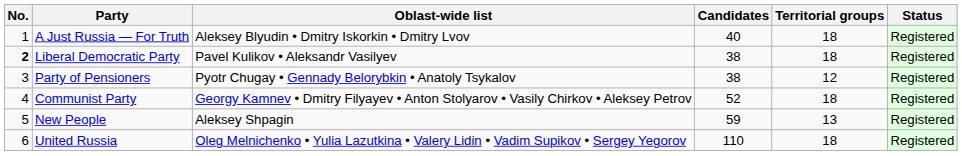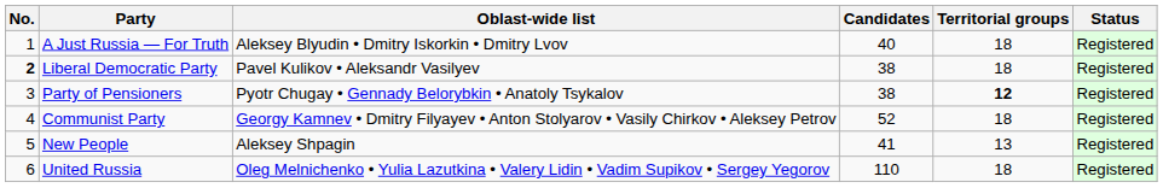 <table class="wikitable sortable" style="background: #f9f9f9; text-align:right; font-size: 95%">
 <tr>
 <th align=center>No.</th>
 <th align=center>Party</th>
 <th align=center>Oblast-wide list</th>
 <th align=center>Candidates</th>
 <th align=center>Territorial groups</th>
 <th align=center>Status</th>
 </tr>
 <tr>
 <td>1</td>
 <td align=left><a href='#'>A Just Russia — For Truth</a></td>
 <td align=left>Aleksey Blyudin • Dmitry Iskorkin • Dmitry Lvov</td>
 <td align=center>40</td>
 <td align=center>18</td>
 <td align=center bgcolor="#DFFFDF">Registered</td>
 </tr>
 <tr>
 <td><strong>2</strong></td>
 <td align=left><a href='#'>Liberal Democratic Party</a></td>
 <td align=left>Pavel Kulikov • Aleksandr Vasilyev</td>
 <td align=center>38</td>
 <td align=center>18</td>
 <td align=center bgcolor="#DFFFDF">Registered</td>
 </tr>
 <tr>
 <td>3</td>
 <td align=left><a href='#'>Party of Pensioners</a></td>
 <td align=left>Pyotr Chugay • <a href='#'>Gennady Belorybkin</a> • Anatoly Tsykalov</td>
 <td align=center>38</td>
-<td align=center>12</td>
+<td align=center><strong>12</strong></td>
 <td align=center bgcolor="#DFFFDF">Registered</td>
 </tr>
 <tr>
 <td>4</td>
 <td align=left><a href='#'>Communist Party</a></td>
 <td align=left><a href='#'>Georgy Kamnev</a> • Dmitry Filyayev • Anton Stolyarov • Vasily Chirkov • Aleksey Petrov</td>
 <td align=center>52</td>
 <td align=center>18</td>
 <td align=center bgcolor="#DFFFDF">Registered</td>
 </tr>
 <tr>
 <td>5</td>
 <td align=left><a href='#'>New People</a></td>
 <td align=left>Aleksey Shpagin</td>
-<td align=center>59</td>
+<td align=center>41</td>
 <td align=center>13</td>
 <td align=center bgcolor="#DFFFDF">Registered</td>
 </tr>
 <tr>
 <td>6</td>
 <td align=left><a href='#'>United Russia</a></td>
 <td align=left><a href='#'>Oleg Melnichenko</a> • <a href='#'>Yulia Lazutkina</a> • <a href='#'>Valery Lidin</a> • <a href='#'>Vadim Supikov</a> • <a href='#'>Sergey Yegorov</a></td>
 <td align=center>110</td>
 <td align=center>18</td>
 <td align=center bgcolor="#DFFFDF">Registered</td>
 </tr>
 </table>
